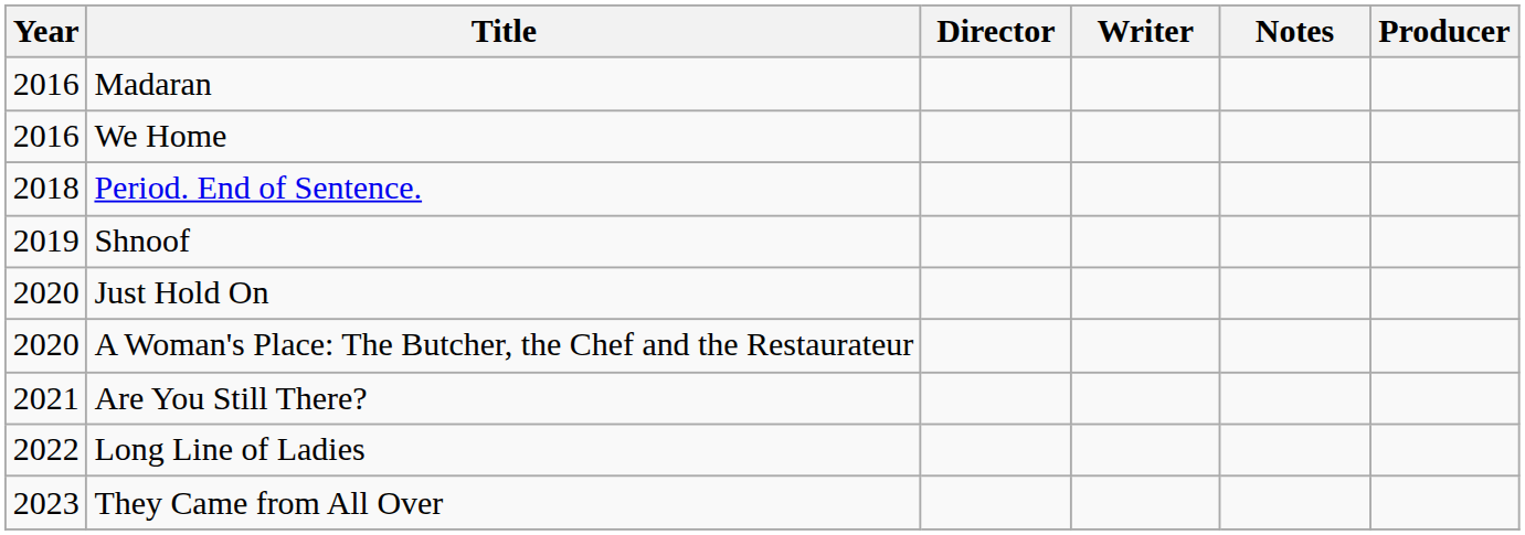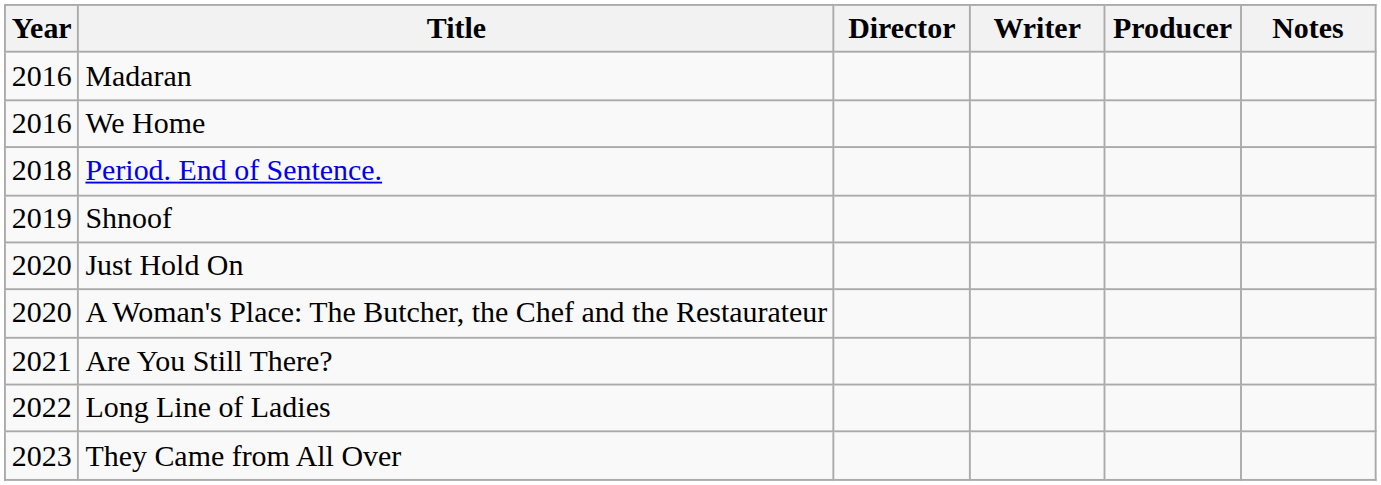 <table class="wikitable">
 <tr>
 <th scope="col">Year</th>
 <th scope="col">Title</th>
 <th scope="col" width="65">Director</th>
 <th scope="col" width="65">Writer</th>
+<th scope="col" width="65">Producer</th>
 <th scope="col" width="65">Notes</th>
-<th scope="col" width="65">Producer</th>
 </tr>
 <tr>
 <td>2016</td>
 <td>Madaran</td>
 <td></td>
 <td></td>
 <td></td>
 <td></td>
 </tr>
 <tr>
 <td>2016</td>
 <td>We Home</td>
 <td></td>
 <td></td>
 <td></td>
 <td></td>
 </tr>
 <tr>
 <td>2018</td>
 <td><a href='#'>Period. End of Sentence.</a></td>
 <td></td>
 <td></td>
 <td></td>
 <td></td>
 </tr>
 <tr>
 <td>2019</td>
 <td>Shnoof</td>
 <td></td>
 <td></td>
 <td></td>
 <td></td>
 </tr>
 <tr>
 <td>2020</td>
 <td>Just Hold On</td>
 <td></td>
 <td></td>
 <td></td>
 <td></td>
 </tr>
 <tr>
 <td>2020</td>
 <td>A Woman's Place: The Butcher, the Chef and the Restaurateur</td>
 <td></td>
 <td></td>
 <td></td>
 <td></td>
 </tr>
 <tr>
 <td>2021</td>
 <td>Are You Still There?</td>
 <td></td>
 <td></td>
 <td></td>
 <td></td>
 </tr>
 <tr>
 <td>2022</td>
 <td>Long Line of Ladies</td>
 <td></td>
 <td></td>
 <td></td>
 <td></td>
 </tr>
 <tr>
 <td>2023</td>
 <td>They Came from All Over</td>
 <td></td>
 <td></td>
 <td></td>
 <td></td>
 </tr>
 </table>
